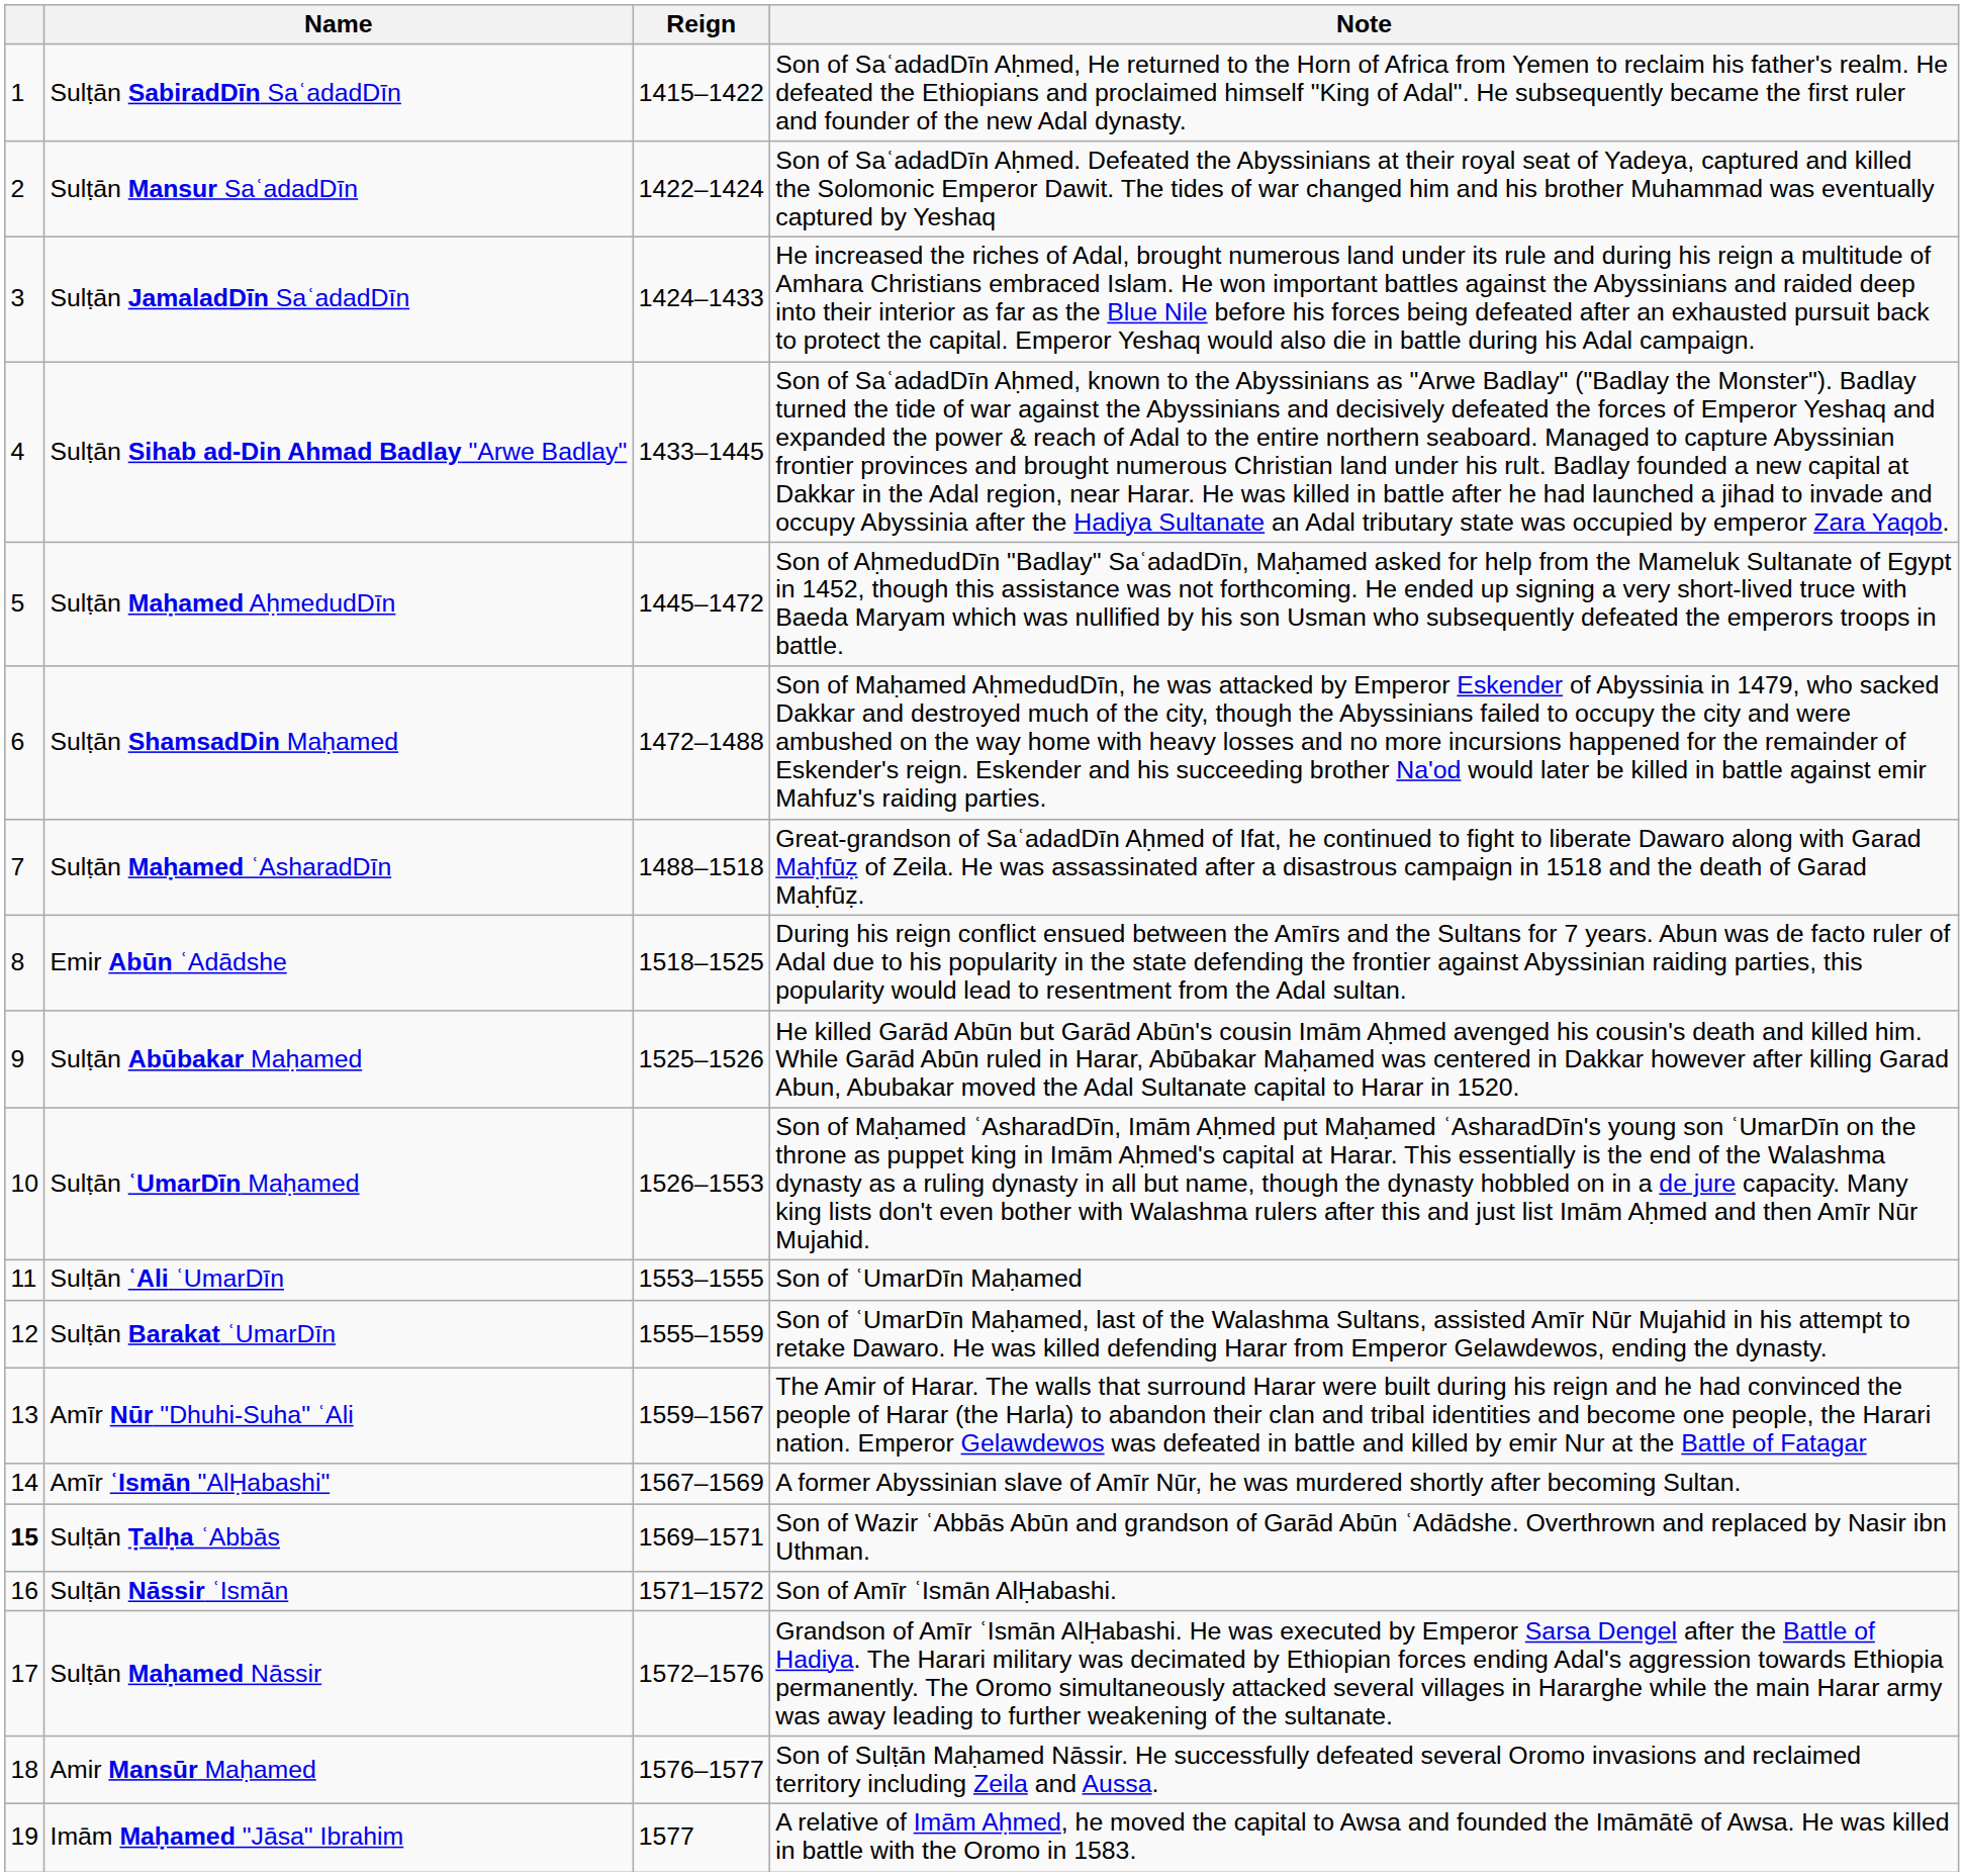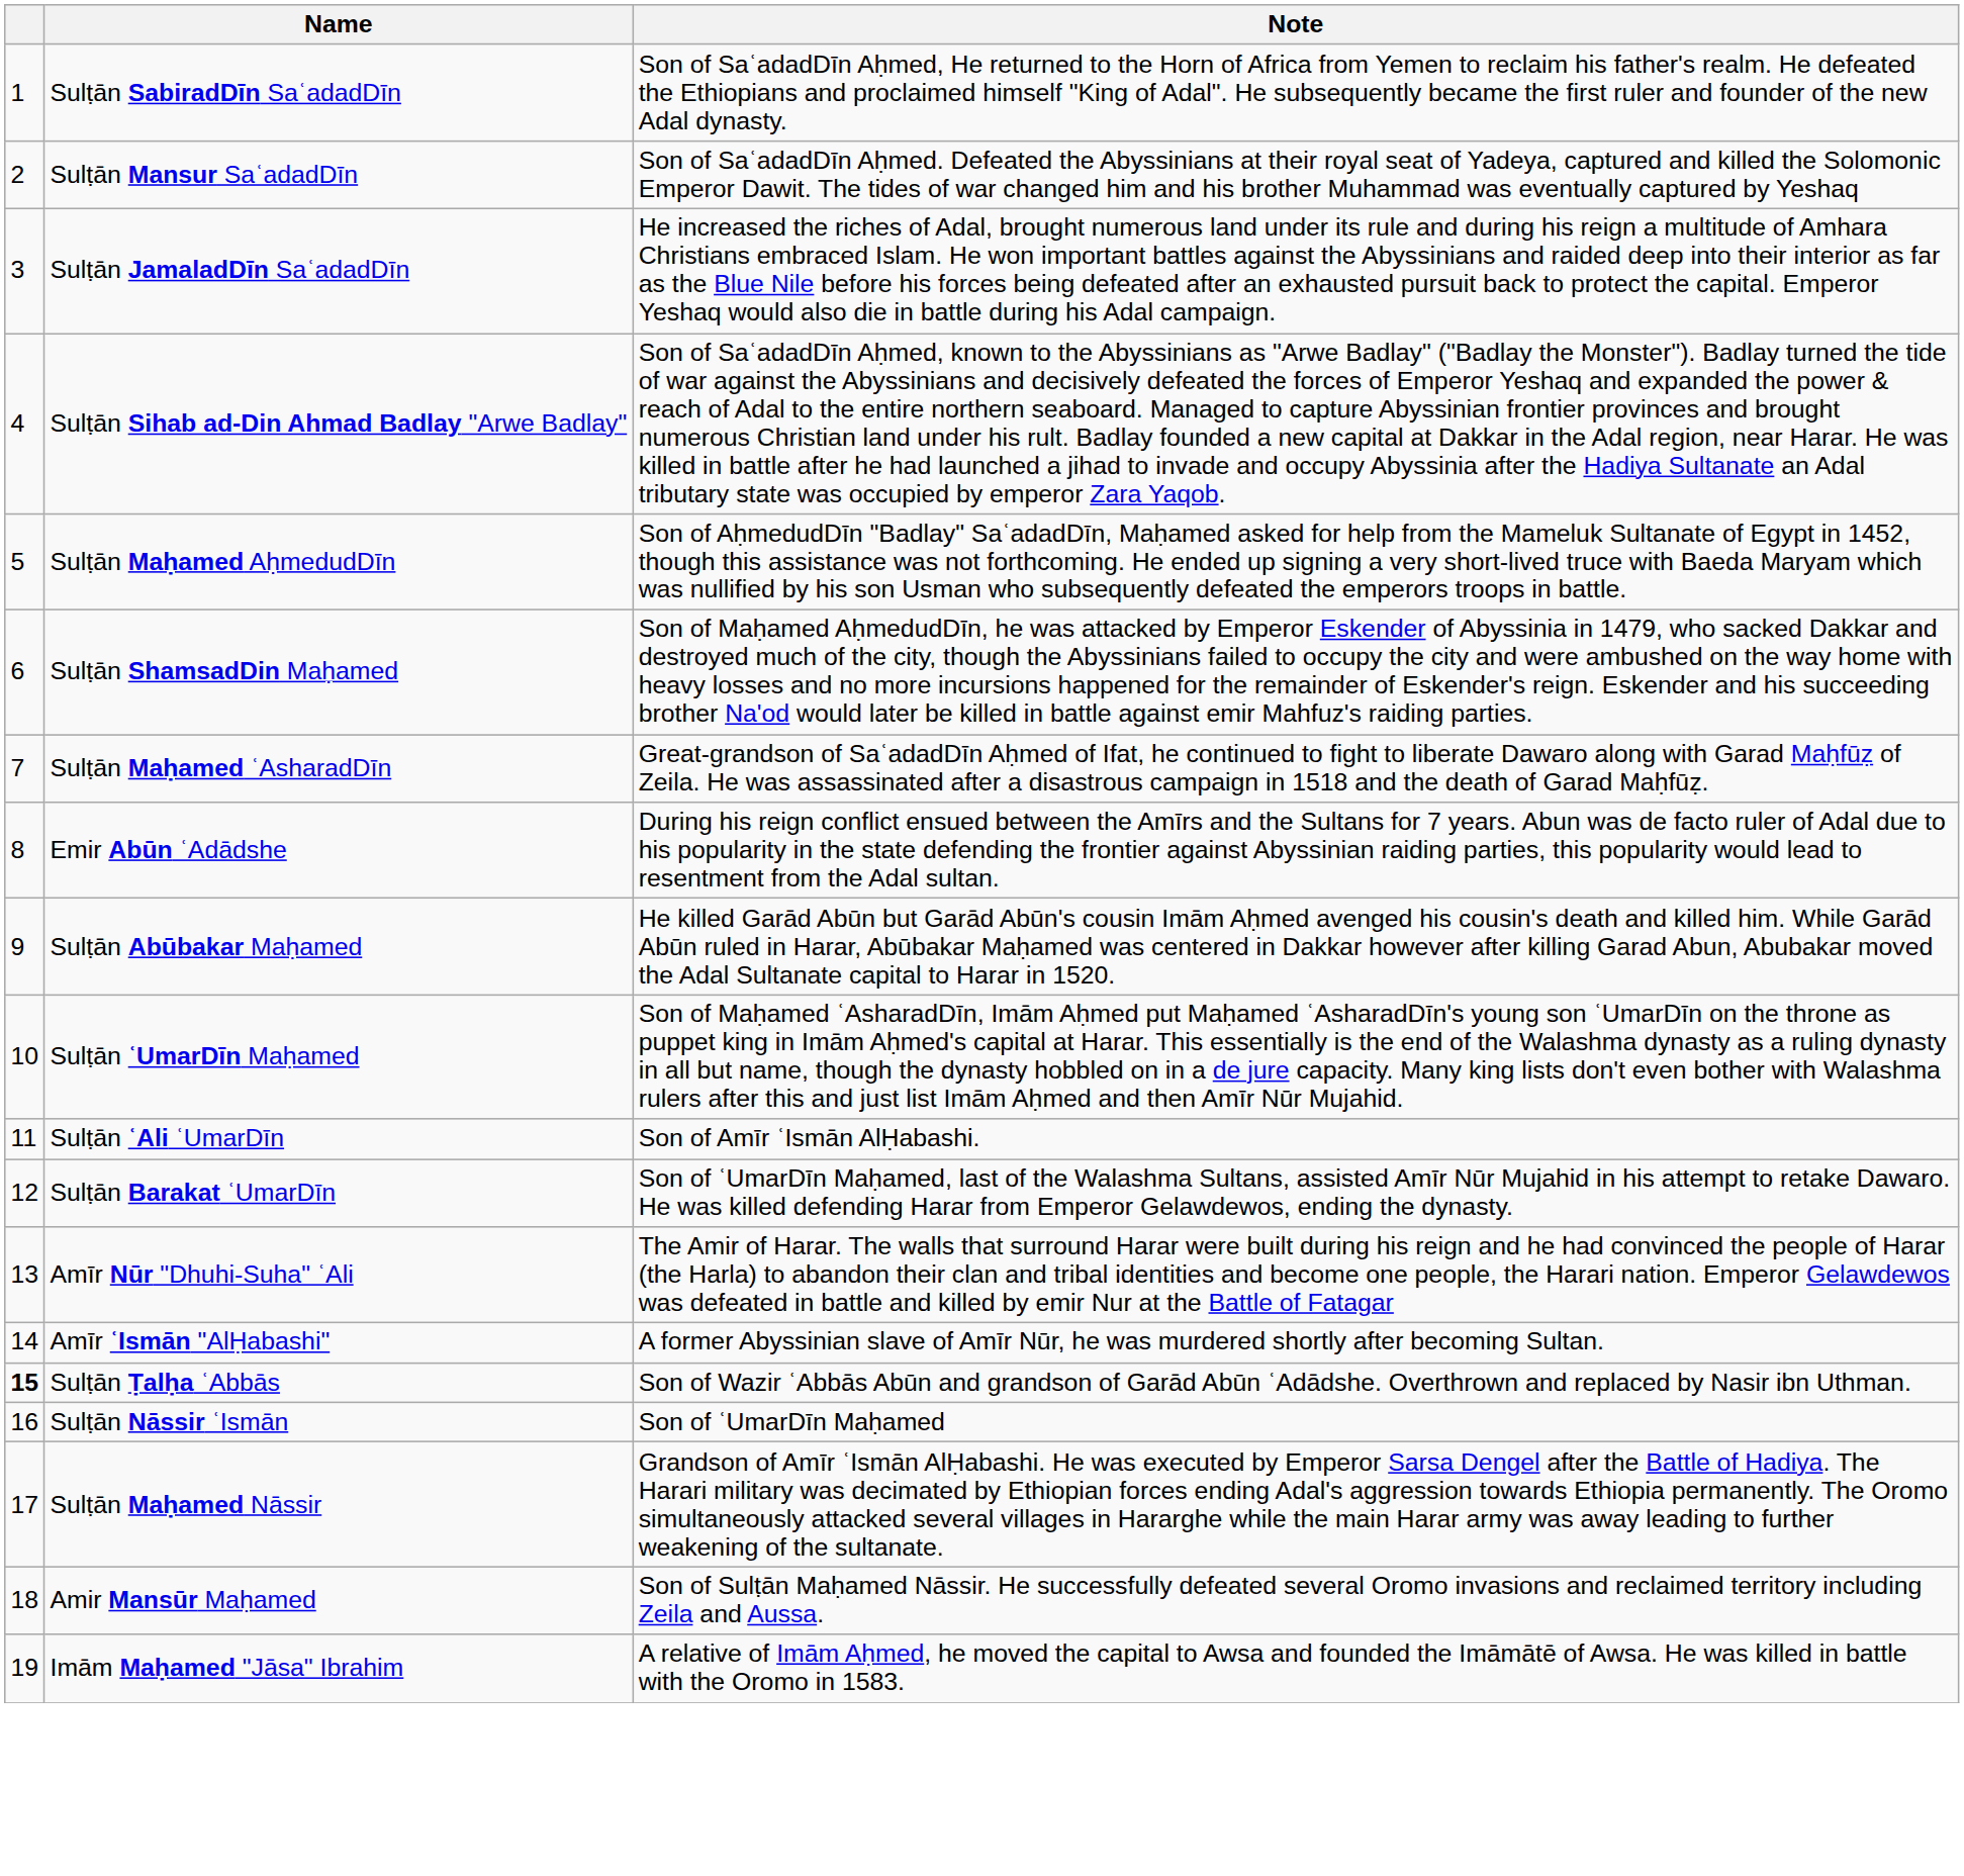 <table class="wikitable">
 <tr>
 <th></th>
 <th>Name</th>
-<th>Reign</th>
 <th>Note</th>
 </tr>
 <tr>
 <td>1</td>
 <td style=white-space:nowrap>Sulṭān <a href='#'><strong>SabiradDīn</strong> SaʿadadDīn</a></td>
-<td style=white-space:nowrap>1415–1422</td>
 <td>Son of SaʿadadDīn Aḥmed,  He returned to the Horn of Africa from Yemen to reclaim his father's realm. He defeated the Ethiopians and proclaimed himself "King of Adal". He subsequently became the first ruler and founder of the new Adal dynasty.</td>
 </tr>
 <tr>
 <td>2</td>
 <td style=white-space:nowrap>Sulṭān <a href='#'><strong>Mansur</strong> SaʿadadDīn</a></td>
-<td style=white-space:nowrap>1422–1424</td>
 <td>Son of SaʿadadDīn Aḥmed. Defeated the Abyssinians at their royal seat of Yadeya, captured and killed the Solomonic Emperor Dawit. The tides of war changed him and his brother Muhammad was eventually captured by Yeshaq</td>
 </tr>
 <tr>
 <td>3</td>
 <td style=white-space:nowrap>Sulṭān <a href='#'><strong>JamaladDīn</strong> SaʿadadDīn</a></td>
-<td style=white-space:nowrap>1424–1433</td>
 <td>He increased the riches of Adal, brought numerous land under its rule and during his reign a multitude of Amhara Christians embraced Islam. He won important battles against the Abyssinians and raided deep into their interior as far as the <a href='#'>Blue Nile</a> before his forces being defeated after an exhausted pursuit back to protect the capital. Emperor Yeshaq would also die in battle during his Adal campaign.</td>
 </tr>
 <tr>
 <td>4</td>
 <td style=white-space:nowrap>Sulṭān <a href='#'><strong>Sihab ad-Din Ahmad Badlay</strong> "Arwe Badlay"</a></td>
-<td style=white-space:nowrap>1433–1445</td>
 <td>Son of SaʿadadDīn Aḥmed, known to the Abyssinians as "Arwe Badlay" ("Badlay the Monster"). Badlay  turned the tide of war against the Abyssinians and decisively defeated the forces of Emperor Yeshaq and expanded the power & reach of Adal to the entire northern seaboard. Managed to capture Abyssinian frontier provinces and brought numerous Christian land under his rult. Badlay founded a new capital at Dakkar in the Adal region, near Harar. He was killed in battle after he had launched a jihad to invade and occupy Abyssinia after the <a href='#'>Hadiya Sultanate</a> an Adal tributary state was occupied by emperor <a href='#'>Zara Yaqob</a>.</td>
 </tr>
 <tr>
 <td>5</td>
 <td style=white-space:nowrap>Sulṭān <a href='#'><strong>Maḥamed</strong> AḥmedudDīn</a></td>
-<td style=white-space:nowrap>1445–1472</td>
 <td>Son of AḥmedudDīn "Badlay" SaʿadadDīn, Maḥamed asked for help from the Mameluk Sultanate of Egypt in 1452, though this assistance was not forthcoming.  He ended up signing a very short-lived truce with Baeda Maryam which was nullified by his son Usman who subsequently defeated the emperors troops in battle.</td>
 </tr>
 <tr>
 <td>6</td>
 <td style=white-space:nowrap>Sulṭān <a href='#'><strong>ShamsadDin</strong> Maḥamed</a></td>
-<td style=white-space:nowrap>1472–1488</td>
 <td>Son of Maḥamed AḥmedudDīn, he was attacked by Emperor <a href='#'>Eskender</a> of Abyssinia in 1479, who sacked Dakkar and destroyed much of the city, though the Abyssinians failed to occupy the city and were ambushed on the way home with heavy losses and no more incursions happened for the remainder of Eskender's reign. Eskender and his succeeding brother <a href='#'>Na'od</a> would later be killed in battle against emir Mahfuz's raiding parties.</td>
 </tr>
 <tr>
 <td>7</td>
 <td style=white-space:nowrap>Sulṭān <a href='#'><strong>Maḥamed</strong> ʿAsharadDīn</a></td>
-<td style=white-space:nowrap>1488–1518</td>
 <td>Great-grandson of SaʿadadDīn Aḥmed of Ifat, he continued to fight to liberate Dawaro along with Garad <a href='#'>Maḥfūẓ</a> of Zeila. He was assassinated after a disastrous campaign in 1518 and the death of Garad Maḥfūẓ.</td>
 </tr>
 <tr>
 <td>8</td>
 <td style=white-space:nowrap>Emir <a href='#'><strong>Abūn</strong> ʿAdādshe</a></td>
-<td style=white-space:nowrap>1518–1525</td>
 <td>During his reign conflict ensued between the Amīrs and the Sultans for 7 years. Abun was de facto ruler of Adal due to his popularity in the state defending the frontier against Abyssinian raiding parties, this popularity would lead to resentment from the Adal sultan.</td>
 </tr>
 <tr>
 <td>9</td>
 <td style=white-space:nowrap>Sulṭān <a href='#'><strong>Abūbakar</strong> Maḥamed</a></td>
-<td style=white-space:nowrap>1525–1526</td>
 <td>He killed Garād Abūn but Garād Abūn's cousin Imām Aḥmed avenged his cousin's death and killed him.  While Garād Abūn ruled in Harar, Abūbakar Maḥamed was centered in Dakkar however after killing Garad Abun, Abubakar moved the Adal Sultanate capital to Harar in 1520.</td>
 </tr>
 <tr>
 <td>10</td>
 <td style=white-space:nowrap>Sulṭān <a href='#'><strong>ʿUmarDīn</strong> Maḥamed</a></td>
-<td style=white-space:nowrap>1526–1553</td>
 <td>Son of Maḥamed ʿAsharadDīn, Imām Aḥmed put Maḥamed ʿAsharadDīn's young son ʿUmarDīn on the throne as puppet king in Imām Aḥmed's capital at Harar.  This essentially is the end of the Walashma dynasty as a ruling dynasty in all but name, though the dynasty hobbled on in a <a href='#'>de jure</a> capacity.  Many king lists don't even bother with Walashma rulers after this and just list Imām Aḥmed and then Amīr Nūr Mujahid.</td>
 </tr>
 <tr>
 <td>11</td>
 <td style=white-space:nowrap>Sulṭān <a href='#'><strong>ʿAli</strong> ʿUmarDīn</a></td>
-<td style=white-space:nowrap>1553–1555</td>
-<td>Son of ʿUmarDīn Maḥamed</td>
+<td>Son of Amīr ʿIsmān AlḤabashi.</td>
 </tr>
 <tr>
 <td>12</td>
 <td style=white-space:nowrap>Sulṭān <a href='#'><strong>Barakat</strong> ʿUmarDīn</a></td>
-<td style=white-space:nowrap>1555–1559</td>
 <td>Son of ʿUmarDīn Maḥamed, last of the Walashma Sultans, assisted Amīr Nūr Mujahid in his attempt to retake Dawaro.  He was killed defending Harar from Emperor Gelawdewos, ending the dynasty.</td>
 </tr>
 <tr>
 <td>13</td>
 <td style=white-space:nowrap>Amīr <a href='#'><strong>Nūr</strong> "Dhuhi-Suha" ʿAli</a></td>
-<td style=white-space:nowrap>1559–1567</td>
 <td>The Amir of Harar. The walls that surround Harar were built during his reign and he had convinced the people of Harar (the Harla) to abandon their clan and tribal identities and become one people, the Harari nation. Emperor <a href='#'>Gelawdewos</a> was defeated in battle and killed by emir Nur at the <a href='#'>Battle of Fatagar</a></td>
 </tr>
 <tr>
 <td>14</td>
 <td style=white-space:nowrap>Amīr <a href='#'><strong>ʿIsmān</strong> "AlḤabashi"</a></td>
-<td style=white-space:nowrap>1567–1569</td>
 <td>A former Abyssinian slave of Amīr Nūr, he was murdered shortly after becoming Sultan.</td>
 </tr>
 <tr>
 <td><strong>15</strong></td>
 <td style=white-space:nowrap>Sulṭān <a href='#'><strong>Ṭalḥa</strong> ʿAbbās</a></td>
-<td style=white-space:nowrap>1569–1571</td>
 <td>Son of Wazir ʿAbbās Abūn and grandson of Garād Abūn ʿAdādshe. Overthrown and replaced by Nasir ibn Uthman.</td>
 </tr>
 <tr>
 <td>16</td>
 <td style=white-space:nowrap>Sulṭān <a href='#'><strong>Nāssir</strong> ʿIsmān</a></td>
-<td style=white-space:nowrap>1571–1572</td>
-<td>Son of Amīr ʿIsmān AlḤabashi.</td>
+<td>Son of ʿUmarDīn Maḥamed</td>
 </tr>
 <tr>
 <td>17</td>
 <td style=white-space:nowrap>Sulṭān <a href='#'><strong>Maḥamed</strong> Nāssir</a></td>
-<td style=white-space:nowrap>1572–1576</td>
 <td>Grandson of Amīr ʿIsmān AlḤabashi. He was executed by Emperor <a href='#'>Sarsa Dengel</a> after the <a href='#'>Battle of Hadiya</a>. The Harari military was decimated by Ethiopian forces ending Adal's aggression towards Ethiopia permanently. The Oromo simultaneously attacked several villages in Hararghe while the main Harar army was away leading to further weakening of the sultanate.</td>
 </tr>
 <tr>
 <td>18</td>
 <td style=white-space:nowrap>Amir <a href='#'><strong>Mansūr</strong> Maḥamed</a></td>
-<td style=white-space:nowrap>1576–1577</td>
 <td>Son of Sulṭān Maḥamed Nāssir. He successfully defeated several Oromo invasions and reclaimed territory including <a href='#'>Zeila</a> and <a href='#'>Aussa</a>.</td>
 </tr>
 <tr>
 <td>19</td>
 <td>Imām <a href='#'><strong>Maḥamed</strong> "Jāsa" Ibrahim</a></td>
-<td>1577</td>
 <td>A relative of <a href='#'>Imām Aḥmed</a>, he moved the capital to Awsa and founded the Imāmātē of Awsa.  He was killed in battle with the Oromo in 1583.</td>
 </tr>
 </table>
